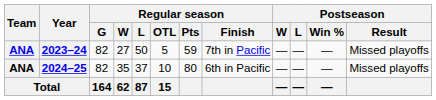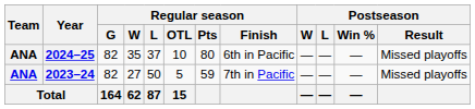 <table class="wikitable" style="font-size:95%; text-align:center;">
 <tr>
 <th rowspan="2">Team</th>
 <th rowspan="2">Year</th>
 <th colspan="6">Regular season</th>
 <th colspan="4">Postseason</th>
 </tr>
 <tr>
 <th>G</th>
 <th>W</th>
 <th>L</th>
 <th>OTL</th>
 <th>Pts</th>
 <th>Finish</th>
 <th>W</th>
 <th>L</th>
 <th>Win %</th>
 <th>Result</th>
 </tr>
 <tr>
+<th>ANA</th>
+<th><a href='#'>2024–25</a></th>
+<td>82</td>
+<td>35</td>
+<td>37</td>
+<td>10</td>
+<td>80</td>
+<td>6th in Pacific</td>
+<td>—</td>
+<td>—</td>
+<td>—</td>
+<td>Missed playoffs</td>
+</tr>
+<tr>
 <th><a href='#'>ANA</a></th>
 <th><a href='#'>2023–24</a></th>
 <td>82</td>
 <td>27</td>
 <td>50</td>
 <td>5</td>
 <td>59</td>
 <td>7th in <a href='#'>Pacific</a></td>
-<td>—</td>
-<td>—</td>
-<td>—</td>
-<td>Missed playoffs</td>
-</tr>
-<tr>
-<th>ANA</th>
-<th><a href='#'>2024–25</a></th>
-<td>82</td>
-<td>35</td>
-<td>37</td>
-<td>10</td>
-<td>80</td>
-<td>6th in Pacific</td>
 <td>—</td>
 <td>—</td>
 <td>—</td>
 <td>Missed playoffs</td>
 </tr>
 <tr>
 <th colspan="2">Total</th>
 <th>164</th>
 <th>62</th>
 <th>87</th>
 <th>15</th>
 <th> </th>
 <th> </th>
 <th>—</th>
 <th>—</th>
 <th>—</th>
 <th> </th>
 </tr>
 </table>
